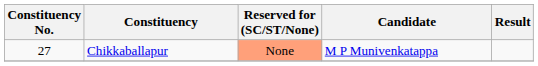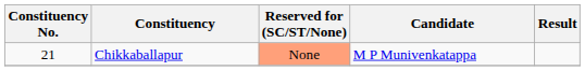 <table class= "wikitable sortable">
 <tr>
 <th align="center">Constituency <br> No.</th>
 <th style="width:180px;">Constituency</th>
 <th align="center">Reserved for<br>(SC/ST/None)</th>
 <th style="width:200px;">Candidate</th>
 <th align="center">Result</th>
 </tr>
 <tr>
-<td style="text-align:center;">27</td>
+<td style="text-align:center;">21</td>
 <td><a href='#'>Chikkaballapur</a></td>
 <td style="background: lightsalmon; text-align:center;">None</td>
 <td><a href='#'>M P Munivenkatappa</a></td>
 <td></td>
 </tr>
 <tr>
 </tr>
 </table>
